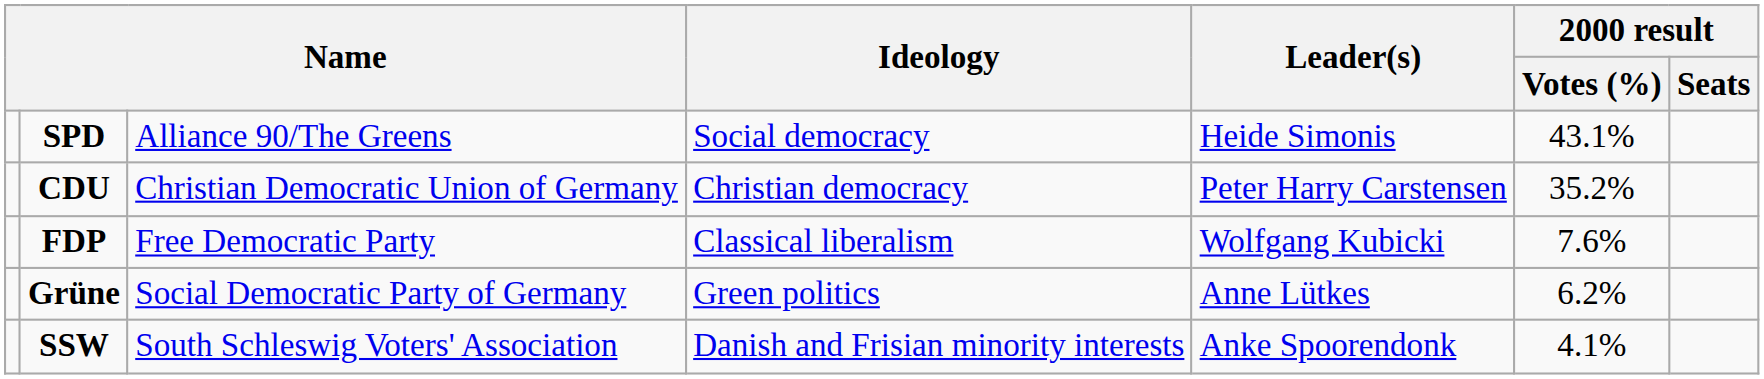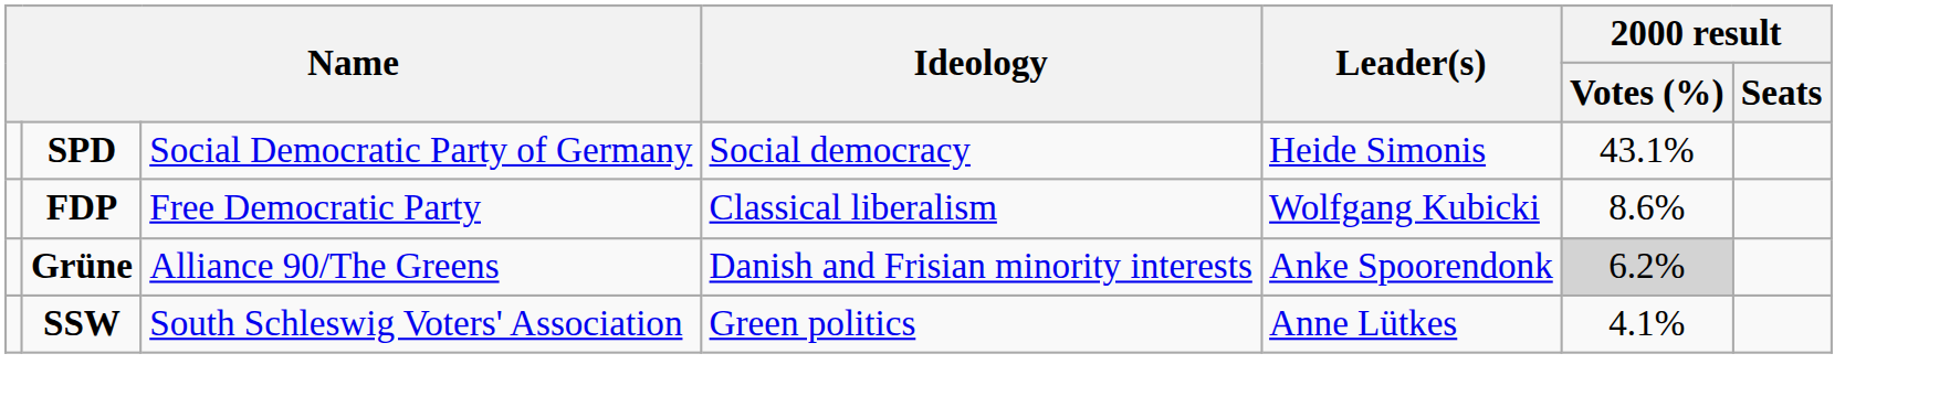 <table class="wikitable">
 <tr>
 <th rowspan=2 colspan=3>Name</th>
 <th rowspan=2>Ideology</th>
 <th rowspan=2>Leader(s)</th>
 <th colspan=2>2000 result</th>
 </tr>
 <tr>
 <th>Votes (%)</th>
 <th>Seats</th>
 </tr>
 <tr>
 <td bgcolor=></td>
 <td align=center><strong>SPD</strong></td>
-<td><a href='#'>Alliance 90/The Greens</a><br></td>
+<td><a href='#'>Social Democratic Party of Germany</a><br></td>
 <td><a href='#'>Social democracy</a></td>
 <td><a href='#'>Heide Simonis</a></td>
 <td align=center>43.1%</td>
-<td></td>
-</tr>
-<tr>
-<td bgcolor=></td>
-<td align=center><strong>CDU</strong></td>
-<td><a href='#'>Christian Democratic Union of Germany</a><br></td>
-<td><a href='#'>Christian democracy</a></td>
-<td><a href='#'>Peter Harry Carstensen</a></td>
-<td align=center>35.2%</td>
 <td></td>
 </tr>
 <tr>
 <td bgcolor=></td>
 <td align=center><strong>FDP</strong></td>
 <td><a href='#'>Free Democratic Party</a><br></td>
 <td><a href='#'>Classical liberalism</a></td>
 <td><a href='#'>Wolfgang Kubicki</a></td>
-<td align=center>7.6%</td>
+<td align=center>8.6%</td>
 <td></td>
 </tr>
 <tr>
 <td bgcolor=></td>
 <td align=center><strong>Grüne</strong></td>
-<td><a href='#'>Social Democratic Party of Germany</a><br></td>
-<td><a href='#'>Green politics</a></td>
-<td><a href='#'>Anne Lütkes</a></td>
-<td align=center>6.2%</td>
+<td><a href='#'>Alliance 90/The Greens</a><br></td>
+<td><a href='#'>Danish and Frisian minority interests</a></td>
+<td><a href='#'>Anke Spoorendonk</a></td>
+<td align=center style="background: lightgrey;">6.2%</td>
 <td></td>
 </tr>
 <tr>
 <td bgcolor=></td>
 <td align=center><strong>SSW</strong></td>
 <td><a href='#'>South Schleswig Voters' Association</a><br></td>
-<td><a href='#'>Danish and Frisian minority interests</a></td>
-<td><a href='#'>Anke Spoorendonk</a></td>
+<td><a href='#'>Green politics</a></td>
+<td><a href='#'>Anne Lütkes</a></td>
 <td align=center>4.1%</td>
 <td></td>
 </tr>
 </table>
